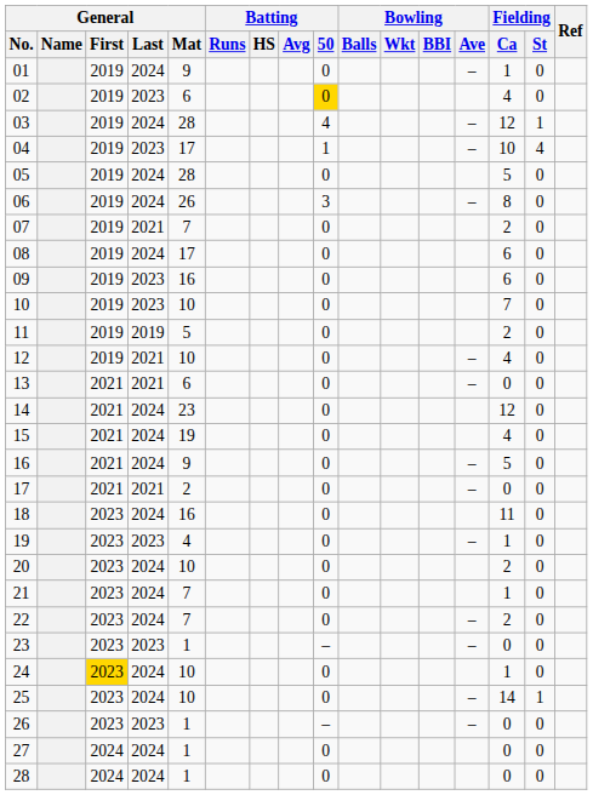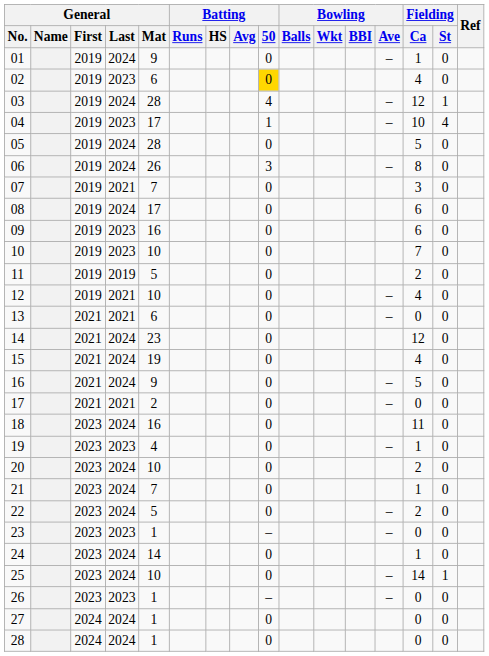 <table class="wikitable plainrowheaders sortable">
 <tr align="center">
 <th scope="col" colspan=5 class="unsortable">General</th>
 <th scope="col" colspan=4 class="unsortable"><a href='#'>Batting</a></th>
 <th scope="col" colspan=4 class="unsortable"><a href='#'>Bowling</a></th>
 <th scope="col" colspan=2 class="unsortable"><a href='#'>Fielding</a></th>
 <th scope="col" rowspan=2 class="unsortable">Ref</th>
 </tr>
 <tr align="center">
 <th scope="col">No.</th>
 <th scope="col">Name</th>
 <th scope="col">First</th>
 <th scope="col">Last</th>
 <th scope="col">Mat</th>
 <th scope="col"><a href='#'>Runs</a></th>
 <th scope="col">HS</th>
 <th scope="col"><a href='#'>Avg</a></th>
 <th scope="col"><a href='#'>50</a></th>
 <th scope="col"><a href='#'>Balls</a></th>
 <th scope="col"><a href='#'>Wkt</a></th>
 <th scope="col"><a href='#'>BBI</a></th>
 <th scope="col"><a href='#'>Ave</a></th>
 <th scope="col"><a href='#'>Ca</a></th>
 <th scope="col"><a href='#'>St</a></th>
 </tr>
 <tr align="center">
 <td><span>0</span>1</td>
 <th scope="row" align="left"></th>
 <td>2019</td>
 <td>2024</td>
 <td>9</td>
 <td></td>
 <td></td>
 <td></td>
 <td>0</td>
 <td></td>
 <td></td>
 <td></td>
 <td>–</td>
 <td>1</td>
 <td>0</td>
 <td></td>
 </tr>
 <tr align="center">
 <td><span>0</span>2</td>
 <th scope="row" align="left"></th>
 <td>2019</td>
 <td>2023</td>
 <td>6</td>
 <td></td>
 <td></td>
 <td></td>
 <td style="background: gold;">0</td>
 <td></td>
 <td></td>
 <td></td>
 <td></td>
 <td>4</td>
 <td>0</td>
 <td></td>
 </tr>
 <tr align="center">
 <td><span>0</span>3</td>
 <th scope="row" align="left"></th>
 <td>2019</td>
 <td>2024</td>
 <td>28</td>
 <td></td>
 <td></td>
 <td></td>
 <td>4</td>
 <td></td>
 <td></td>
 <td></td>
 <td>–</td>
 <td>12</td>
 <td>1</td>
 <td></td>
 </tr>
 <tr align="center">
 <td><span>0</span>4</td>
 <th scope="row" align="left"></th>
 <td>2019</td>
 <td>2023</td>
 <td>17</td>
 <td></td>
 <td></td>
 <td></td>
 <td>1</td>
 <td></td>
 <td></td>
 <td></td>
 <td>–</td>
 <td>10</td>
 <td>4</td>
 <td></td>
 </tr>
 <tr align="center">
 <td><span>0</span>5</td>
 <th scope="row" align="left"> </th>
 <td>2019</td>
 <td>2024</td>
 <td>28</td>
 <td></td>
 <td></td>
 <td></td>
 <td>0</td>
 <td></td>
 <td></td>
 <td></td>
 <td></td>
 <td>5</td>
 <td>0</td>
 <td></td>
 </tr>
 <tr align="center">
 <td><span>0</span>6</td>
 <th scope="row" align="left"></th>
 <td>2019</td>
 <td>2024</td>
 <td>26</td>
 <td></td>
 <td></td>
 <td></td>
 <td>3</td>
 <td></td>
 <td></td>
 <td></td>
 <td>–</td>
 <td>8</td>
 <td>0</td>
 <td></td>
 </tr>
 <tr align="center">
 <td><span>0</span>7</td>
 <th scope="row" align="left"></th>
 <td>2019</td>
 <td>2021</td>
 <td>7</td>
 <td></td>
 <td></td>
 <td></td>
 <td>0</td>
 <td></td>
 <td></td>
 <td></td>
 <td></td>
-<td>2</td>
+<td>3</td>
 <td>0</td>
 <td></td>
 </tr>
 <tr align="center">
 <td><span>0</span>8</td>
 <th scope="row" align="left"></th>
 <td>2019</td>
 <td>2024</td>
 <td>17</td>
 <td></td>
 <td></td>
 <td></td>
 <td>0</td>
 <td></td>
 <td></td>
 <td></td>
 <td></td>
 <td>6</td>
 <td>0</td>
 <td></td>
 </tr>
 <tr align="center">
 <td><span>0</span>9</td>
 <th scope="row" align="left"></th>
 <td>2019</td>
 <td>2023</td>
 <td>16</td>
 <td></td>
 <td></td>
 <td></td>
 <td>0</td>
 <td></td>
 <td></td>
 <td></td>
 <td></td>
 <td>6</td>
 <td>0</td>
 <td></td>
 </tr>
 <tr align="center">
 <td>10</td>
 <th scope="row" align="left"></th>
 <td>2019</td>
 <td>2023</td>
 <td>10</td>
 <td></td>
 <td></td>
 <td></td>
 <td>0</td>
 <td></td>
 <td></td>
 <td></td>
 <td></td>
 <td>7</td>
 <td>0</td>
 <td></td>
 </tr>
 <tr align="center">
 <td>11</td>
 <th scope="row" align="left"></th>
 <td>2019</td>
 <td>2019</td>
 <td>5</td>
 <td></td>
 <td></td>
 <td></td>
 <td>0</td>
 <td></td>
 <td></td>
 <td></td>
 <td></td>
 <td>2</td>
 <td>0</td>
 <td></td>
 </tr>
 <tr align="center">
 <td>12</td>
 <th scope="row" align="left"></th>
 <td>2019</td>
 <td>2021</td>
 <td>10</td>
 <td></td>
 <td></td>
 <td></td>
 <td>0</td>
 <td></td>
 <td></td>
 <td></td>
 <td>–</td>
 <td>4</td>
 <td>0</td>
 <td></td>
 </tr>
 <tr align="center">
 <td>13</td>
 <th scope="row" align="left"></th>
 <td>2021</td>
 <td>2021</td>
 <td>6</td>
 <td></td>
 <td></td>
 <td></td>
 <td>0</td>
 <td></td>
 <td></td>
 <td></td>
 <td>–</td>
 <td>0</td>
 <td>0</td>
 <td></td>
 </tr>
 <tr align="center">
 <td>14</td>
 <th scope="row" align="left"></th>
 <td>2021</td>
 <td>2024</td>
 <td>23</td>
 <td></td>
 <td></td>
 <td></td>
 <td>0</td>
 <td></td>
 <td></td>
 <td></td>
 <td></td>
 <td>12</td>
 <td>0</td>
 <td></td>
 </tr>
 <tr align="center">
 <td>15</td>
 <th scope="row" align="left"></th>
 <td>2021</td>
 <td>2024</td>
 <td>19</td>
 <td></td>
 <td></td>
 <td></td>
 <td>0</td>
 <td></td>
 <td></td>
 <td></td>
 <td></td>
 <td>4</td>
 <td>0</td>
 <td></td>
 </tr>
 <tr align="center">
 <td>16</td>
 <th scope="row" align="left"></th>
 <td>2021</td>
 <td>2024</td>
 <td>9</td>
 <td></td>
 <td></td>
 <td></td>
 <td>0</td>
 <td></td>
 <td></td>
 <td></td>
 <td>–</td>
 <td>5</td>
 <td>0</td>
 <td></td>
 </tr>
 <tr align="center">
 <td>17</td>
 <th scope="row" align="left"></th>
 <td>2021</td>
 <td>2021</td>
 <td>2</td>
 <td></td>
 <td></td>
 <td></td>
 <td>0</td>
 <td></td>
 <td></td>
 <td></td>
 <td>–</td>
 <td>0</td>
 <td>0</td>
 <td></td>
 </tr>
 <tr align="center">
 <td>18</td>
 <th scope="row" align="left"></th>
 <td>2023</td>
 <td>2024</td>
 <td>16</td>
 <td></td>
 <td></td>
 <td></td>
 <td>0</td>
 <td></td>
 <td></td>
 <td></td>
 <td></td>
 <td>11</td>
 <td>0</td>
 <td></td>
 </tr>
 <tr align="center">
 <td>19</td>
 <th scope="row" align="left"></th>
 <td>2023</td>
 <td>2023</td>
 <td>4</td>
 <td></td>
 <td></td>
 <td></td>
 <td>0</td>
 <td></td>
 <td></td>
 <td></td>
 <td>–</td>
 <td>1</td>
 <td>0</td>
 <td></td>
 </tr>
 <tr align="center">
 <td>20</td>
 <th scope="row" align="left"></th>
 <td>2023</td>
 <td>2024</td>
 <td>10</td>
 <td></td>
 <td></td>
 <td></td>
 <td>0</td>
 <td></td>
 <td></td>
 <td></td>
 <td></td>
 <td>2</td>
 <td>0</td>
 <td></td>
 </tr>
 <tr align="center">
 <td>21</td>
 <th scope="row" align="left"></th>
 <td>2023</td>
 <td>2024</td>
 <td>7</td>
 <td></td>
 <td></td>
 <td></td>
 <td>0</td>
 <td></td>
 <td></td>
 <td></td>
 <td></td>
 <td>1</td>
 <td>0</td>
 <td></td>
 </tr>
 <tr align="center">
 <td>22</td>
 <th scope="row" align="left"></th>
 <td>2023</td>
 <td>2024</td>
-<td>7</td>
+<td>5</td>
 <td></td>
 <td></td>
 <td></td>
 <td>0</td>
 <td></td>
 <td></td>
 <td></td>
 <td>–</td>
 <td>2</td>
 <td>0</td>
 <td></td>
 </tr>
 <tr align="center">
 <td>23</td>
 <th scope="row" align="left"></th>
 <td>2023</td>
 <td>2023</td>
 <td>1</td>
 <td></td>
 <td></td>
 <td></td>
 <td>–</td>
 <td></td>
 <td></td>
 <td></td>
 <td>–</td>
 <td>0</td>
 <td>0</td>
 <td></td>
 </tr>
 <tr align="center">
 <td>24</td>
 <th scope="row" align="left"></th>
-<td style="background: gold;">2023</td>
+<td>2023</td>
 <td>2024</td>
-<td>10</td>
+<td>14</td>
 <td></td>
 <td></td>
 <td></td>
 <td>0</td>
 <td></td>
 <td></td>
 <td></td>
 <td></td>
 <td>1</td>
 <td>0</td>
 <td></td>
 </tr>
 <tr align="center">
 <td>25</td>
 <th scope="row" align="left"></th>
 <td>2023</td>
 <td>2024</td>
 <td>10</td>
 <td></td>
 <td></td>
 <td></td>
 <td>0</td>
 <td></td>
 <td></td>
 <td></td>
 <td>–</td>
 <td>14</td>
 <td>1</td>
 <td></td>
 </tr>
 <tr align="center">
 <td>26</td>
 <th scope="row" align="left"></th>
 <td>2023</td>
 <td>2023</td>
 <td>1</td>
 <td></td>
 <td></td>
 <td></td>
 <td>–</td>
 <td></td>
 <td></td>
 <td></td>
 <td>–</td>
 <td>0</td>
 <td>0</td>
 <td></td>
 </tr>
 <tr align="center">
 <td>27</td>
 <th scope="row" align="left"></th>
 <td>2024</td>
 <td>2024</td>
 <td>1</td>
 <td></td>
 <td></td>
 <td></td>
 <td>0</td>
 <td></td>
 <td></td>
 <td></td>
 <td></td>
 <td>0</td>
 <td>0</td>
 <td></td>
 </tr>
 <tr align="center">
 <td>28</td>
 <th scope="row" align="left"></th>
 <td>2024</td>
 <td>2024</td>
 <td>1</td>
 <td></td>
 <td></td>
 <td></td>
 <td>0</td>
 <td></td>
 <td></td>
 <td></td>
 <td></td>
 <td>0</td>
 <td>0</td>
 <td></td>
 </tr>
 </table>
